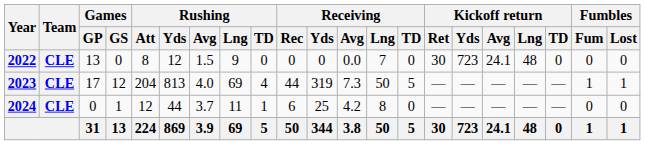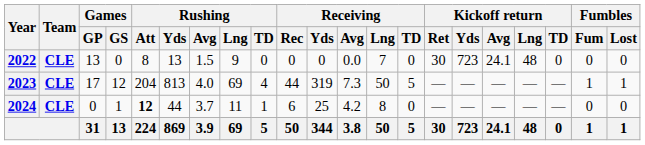 <table class="wikitable" style="text-align:center;">
 <tr>
 <th rowspan="2">Year</th>
 <th rowspan="2">Team</th>
 <th colspan="2">Games</th>
 <th colspan="5">Rushing</th>
 <th colspan="5">Receiving</th>
 <th colspan="5">Kickoff return</th>
 <th colspan="2">Fumbles</th>
 </tr>
 <tr>
 <th>GP</th>
 <th>GS</th>
 <th>Att</th>
 <th>Yds</th>
 <th>Avg</th>
 <th>Lng</th>
 <th>TD</th>
 <th>Rec</th>
 <th>Yds</th>
 <th>Avg</th>
 <th>Lng</th>
 <th>TD</th>
 <th>Ret</th>
 <th>Yds</th>
 <th>Avg</th>
 <th>Lng</th>
 <th>TD</th>
 <th>Fum</th>
 <th>Lost</th>
 </tr>
 <tr>
 <th><a href='#'>2022</a></th>
 <th><a href='#'>CLE</a></th>
 <td>13</td>
 <td>0</td>
 <td>8</td>
-<td>12</td>
+<td>13</td>
 <td>1.5</td>
 <td>9</td>
 <td>0</td>
 <td>0</td>
 <td>0</td>
 <td>0.0</td>
 <td>7</td>
 <td>0</td>
 <td>30</td>
 <td>723</td>
 <td>24.1</td>
 <td>48</td>
 <td>0</td>
 <td>0</td>
 <td>0</td>
 </tr>
 <tr>
 <th><a href='#'>2023</a></th>
 <th><a href='#'>CLE</a></th>
 <td>17</td>
 <td>12</td>
 <td>204</td>
 <td>813</td>
 <td>4.0</td>
 <td>69</td>
 <td>4</td>
 <td>44</td>
 <td>319</td>
 <td>7.3</td>
 <td>50</td>
 <td>5</td>
 <td>—</td>
 <td>—</td>
 <td>—</td>
 <td>—</td>
 <td>—</td>
 <td>1</td>
 <td>1</td>
 </tr>
 <tr>
 <th><a href='#'>2024</a></th>
 <th><a href='#'>CLE</a></th>
 <td>0</td>
 <td>1</td>
-<td>12</td>
+<td><strong>12</strong></td>
 <td>44</td>
 <td>3.7</td>
 <td>11</td>
 <td>1</td>
 <td>6</td>
 <td>25</td>
 <td>4.2</td>
 <td>8</td>
 <td>0</td>
 <td>—</td>
 <td>—</td>
 <td>—</td>
 <td>—</td>
 <td>—</td>
 <td>0</td>
 <td>0</td>
 </tr>
 <tr>
 <th colspan="2"></th>
 <th>31</th>
 <th>13</th>
 <th>224</th>
 <th>869</th>
 <th>3.9</th>
 <th>69</th>
 <th>5</th>
 <th>50</th>
 <th>344</th>
 <th>3.8</th>
 <th>50</th>
 <th>5</th>
 <th>30</th>
 <th>723</th>
 <th>24.1</th>
 <th>48</th>
 <th>0</th>
 <th>1</th>
 <th>1</th>
 </tr>
 </table>
